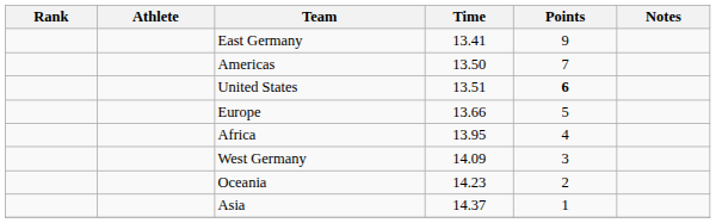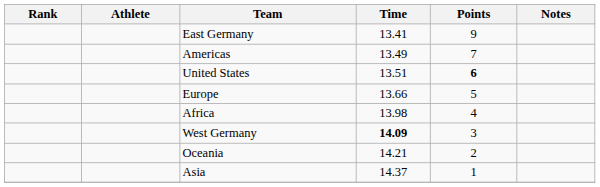 <table class="wikitable sortable" style="text-align:center" width="60%">
 <tr>
 <th>Rank</th>
 <th>Athlete</th>
 <th>Team</th>
 <th>Time</th>
 <th>Points</th>
 <th>Notes</th>
 </tr>
 <tr>
 <td></td>
 <td align="left"></td>
 <td align=left>East Germany</td>
 <td>13.41</td>
 <td>9</td>
 <td></td>
 </tr>
 <tr>
 <td></td>
 <td align="left"></td>
 <td align=left>Americas</td>
-<td>13.50</td>
+<td>13.49</td>
 <td>7</td>
 <td></td>
 </tr>
 <tr>
 <td></td>
 <td align="left"></td>
 <td align=left>United States</td>
 <td>13.51</td>
 <td><strong>6</strong></td>
 <td></td>
 </tr>
 <tr>
 <td></td>
 <td align="left"></td>
 <td align=left>Europe</td>
 <td>13.66</td>
 <td>5</td>
 <td></td>
 </tr>
 <tr>
 <td></td>
 <td align="left"></td>
 <td align=left>Africa</td>
-<td>13.95</td>
+<td>13.98</td>
 <td>4</td>
 <td></td>
 </tr>
 <tr>
 <td></td>
 <td align="left"></td>
 <td align=left>West Germany</td>
-<td>14.09</td>
+<td><strong>14.09</strong></td>
 <td>3</td>
 <td></td>
 </tr>
 <tr>
 <td></td>
 <td align="left"></td>
 <td align=left>Oceania</td>
-<td>14.23</td>
+<td>14.21</td>
 <td>2</td>
 <td></td>
 </tr>
 <tr>
 <td></td>
 <td align="left"></td>
 <td align=left>Asia</td>
 <td>14.37</td>
 <td>1</td>
 <td></td>
 </tr>
 <tr>
 </tr>
 </table>
